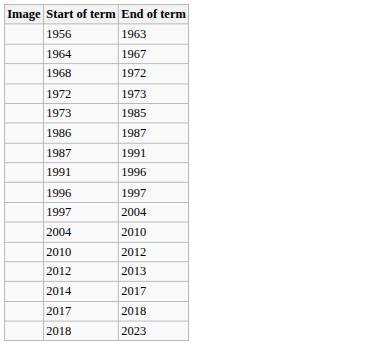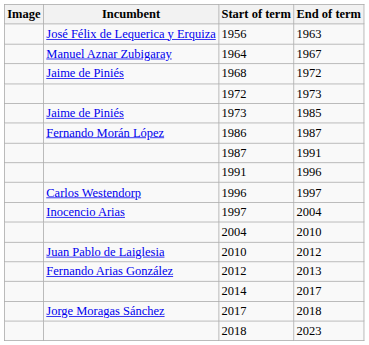 <table class="wikitable">
 <tr>
 <th>Image</th>
+<th>Incumbent</th>
 <th>Start of term</th>
 <th>End of term</th>
 </tr>
 <tr>
 <td></td>
+<td><a href='#'>José Félix de Lequerica y Erquiza</a></td>
 <td>1956</td>
 <td>1963</td>
 </tr>
 <tr>
 <td></td>
+<td><a href='#'>Manuel Aznar Zubigaray</a></td>
 <td>1964</td>
 <td>1967</td>
 </tr>
 <tr>
 <td></td>
+<td><a href='#'>Jaime de Piniés</a></td>
 <td>1968</td>
 <td>1972</td>
 </tr>
 <tr>
+<td></td>
 <td></td>
 <td>1972</td>
 <td>1973</td>
 </tr>
 <tr>
 <td></td>
+<td><a href='#'>Jaime de Piniés</a></td>
 <td>1973</td>
 <td>1985</td>
 </tr>
 <tr>
 <td></td>
+<td><a href='#'>Fernando Morán López</a></td>
 <td>1986</td>
 <td>1987</td>
 </tr>
 <tr>
+<td></td>
 <td></td>
 <td>1987</td>
 <td>1991</td>
 </tr>
 <tr>
 <td></td>
+<td></td>
 <td>1991</td>
 <td>1996</td>
 </tr>
 <tr>
 <td></td>
+<td><a href='#'>Carlos Westendorp</a></td>
 <td>1996</td>
 <td>1997</td>
 </tr>
 <tr>
 <td></td>
+<td><a href='#'>Inocencio Arias</a></td>
 <td>1997</td>
 <td>2004</td>
 </tr>
 <tr>
+<td></td>
 <td></td>
 <td>2004</td>
 <td>2010</td>
 </tr>
 <tr>
 <td></td>
+<td><a href='#'>Juan Pablo de Laiglesia</a></td>
 <td>2010</td>
 <td>2012</td>
 </tr>
 <tr>
 <td></td>
+<td><a href='#'>Fernando Arias González</a></td>
 <td>2012</td>
 <td>2013</td>
 </tr>
 <tr>
+<td></td>
 <td></td>
 <td>2014</td>
 <td>2017</td>
 </tr>
 <tr>
 <td></td>
+<td><a href='#'>Jorge Moragas Sánchez</a></td>
 <td>2017</td>
 <td>2018</td>
 </tr>
 <tr>
 <td></td>
+<td></td>
 <td>2018</td>
 <td>2023</td>
 </tr>
 </table>
